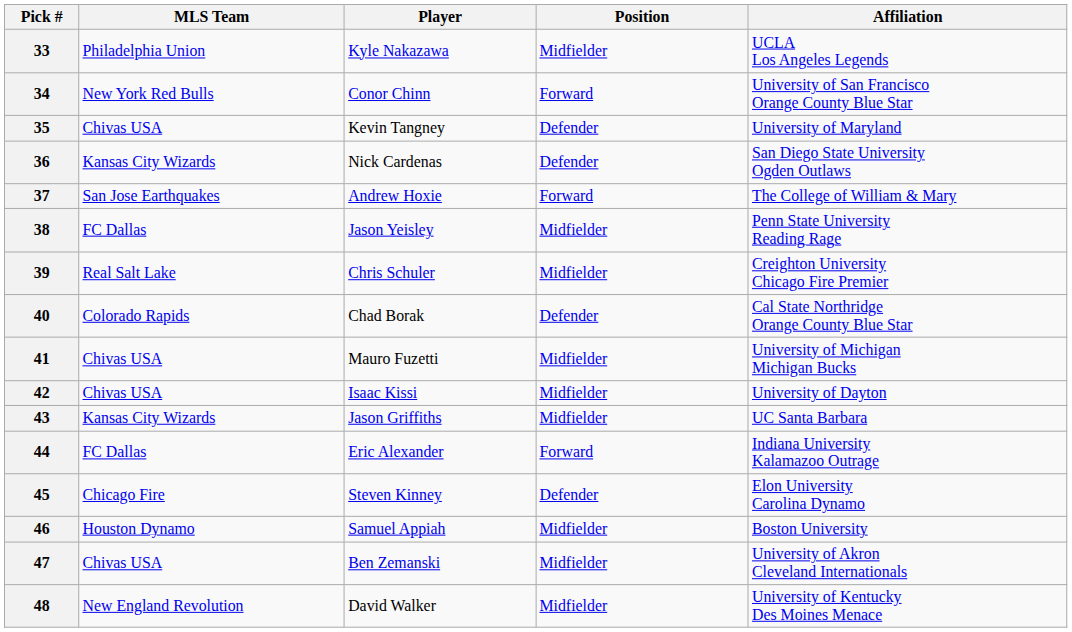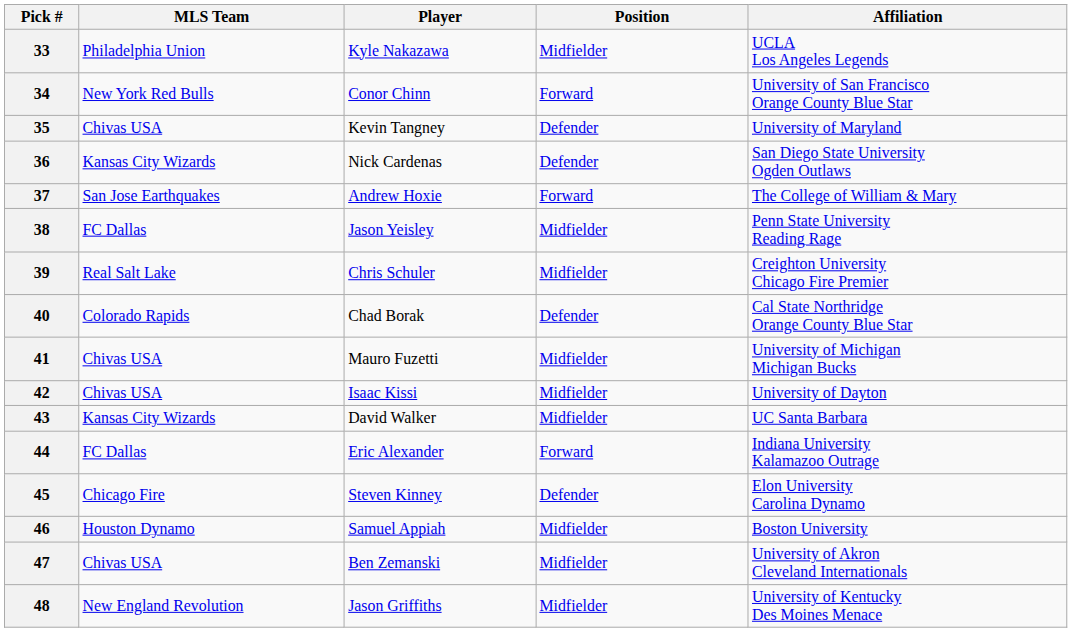 <table class="wikitable sortable" style="width: 85%">
 <tr>
 <th width=7%>Pick #</th>
 <th width=25%>MLS Team</th>
 <th width=18%>Player</th>
 <th width=20%>Position</th>
 <th>Affiliation</th>
 </tr>
 <tr>
 <th>33</th>
 <td><a href='#'>Philadelphia Union</a></td>
 <td> <a href='#'>Kyle Nakazawa</a></td>
 <td><a href='#'>Midfielder</a></td>
 <td><a href='#'>UCLA</a><br><a href='#'>Los Angeles Legends</a></td>
 </tr>
 <tr>
 <th>34</th>
 <td><a href='#'>New York Red Bulls</a></td>
 <td> <a href='#'>Conor Chinn</a></td>
 <td><a href='#'>Forward</a></td>
 <td><a href='#'>University of San Francisco</a><br><a href='#'>Orange County Blue Star</a></td>
 </tr>
 <tr>
 <th>35</th>
 <td><a href='#'>Chivas USA</a></td>
 <td> Kevin Tangney</td>
 <td><a href='#'>Defender</a></td>
 <td><a href='#'>University of Maryland</a></td>
 </tr>
 <tr>
 <th>36</th>
 <td><a href='#'>Kansas City Wizards</a></td>
 <td> Nick Cardenas</td>
 <td><a href='#'>Defender</a></td>
 <td><a href='#'>San Diego State University</a><br><a href='#'>Ogden Outlaws</a></td>
 </tr>
 <tr>
 <th>37</th>
 <td><a href='#'>San Jose Earthquakes</a></td>
 <td> <a href='#'>Andrew Hoxie</a></td>
 <td><a href='#'>Forward</a></td>
 <td><a href='#'>The College of William & Mary</a></td>
 </tr>
 <tr>
 <th>38</th>
 <td><a href='#'>FC Dallas</a></td>
 <td> <a href='#'>Jason Yeisley</a></td>
 <td><a href='#'>Midfielder</a></td>
 <td><a href='#'>Penn State University</a><br><a href='#'>Reading Rage</a></td>
 </tr>
 <tr>
 <th>39</th>
 <td><a href='#'>Real Salt Lake</a></td>
 <td> <a href='#'>Chris Schuler</a></td>
 <td><a href='#'>Midfielder</a></td>
 <td><a href='#'>Creighton University</a><br><a href='#'>Chicago Fire Premier</a></td>
 </tr>
 <tr>
 <th>40</th>
 <td><a href='#'>Colorado Rapids</a></td>
 <td> Chad Borak</td>
 <td><a href='#'>Defender</a></td>
 <td><a href='#'>Cal State Northridge</a><br><a href='#'>Orange County Blue Star</a></td>
 </tr>
 <tr>
 <th>41</th>
 <td><a href='#'>Chivas USA</a></td>
 <td> Mauro Fuzetti</td>
 <td><a href='#'>Midfielder</a></td>
 <td><a href='#'>University of Michigan</a><br><a href='#'>Michigan Bucks</a></td>
 </tr>
 <tr>
 <th>42</th>
 <td><a href='#'>Chivas USA</a></td>
 <td> <a href='#'>Isaac Kissi</a></td>
 <td><a href='#'>Midfielder</a></td>
 <td><a href='#'>University of Dayton</a></td>
 </tr>
 <tr>
 <th>43</th>
 <td><a href='#'>Kansas City Wizards</a></td>
-<td> <a href='#'>Jason Griffiths</a></td>
+<td> David Walker</td>
 <td><a href='#'>Midfielder</a></td>
 <td><a href='#'>UC Santa Barbara</a></td>
 </tr>
 <tr>
 <th>44</th>
 <td><a href='#'>FC Dallas</a></td>
 <td> <a href='#'>Eric Alexander</a></td>
 <td><a href='#'>Forward</a></td>
 <td><a href='#'>Indiana University</a><br><a href='#'>Kalamazoo Outrage</a></td>
 </tr>
 <tr>
 <th>45</th>
 <td><a href='#'>Chicago Fire</a></td>
 <td> <a href='#'>Steven Kinney</a></td>
 <td><a href='#'>Defender</a></td>
 <td><a href='#'>Elon University</a><br><a href='#'>Carolina Dynamo</a></td>
 </tr>
 <tr>
 <th>46</th>
 <td><a href='#'>Houston Dynamo</a></td>
 <td> <a href='#'>Samuel Appiah</a></td>
 <td><a href='#'>Midfielder</a></td>
 <td><a href='#'>Boston University</a></td>
 </tr>
 <tr>
 <th>47</th>
 <td><a href='#'>Chivas USA</a></td>
 <td> <a href='#'>Ben Zemanski</a></td>
 <td><a href='#'>Midfielder</a></td>
 <td><a href='#'>University of Akron</a><br><a href='#'>Cleveland Internationals</a></td>
 </tr>
 <tr>
 <th>48</th>
 <td><a href='#'>New England Revolution</a></td>
-<td> David Walker</td>
+<td> <a href='#'>Jason Griffiths</a></td>
 <td><a href='#'>Midfielder</a></td>
 <td><a href='#'>University of Kentucky</a><br><a href='#'>Des Moines Menace</a></td>
 </tr>
 </table>
